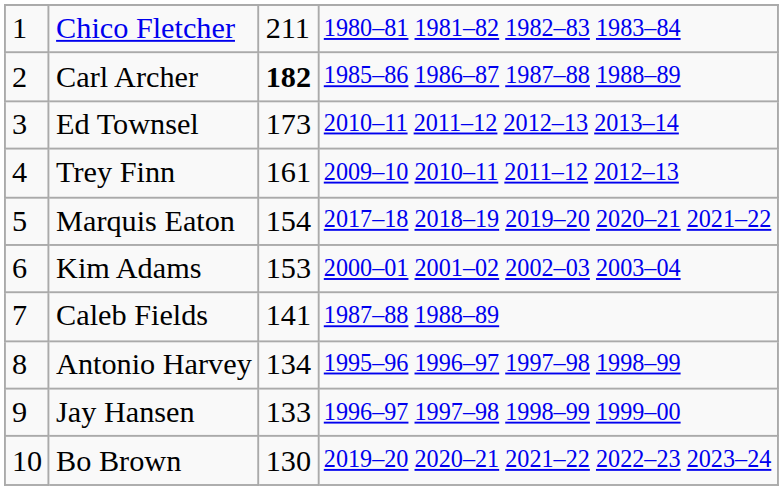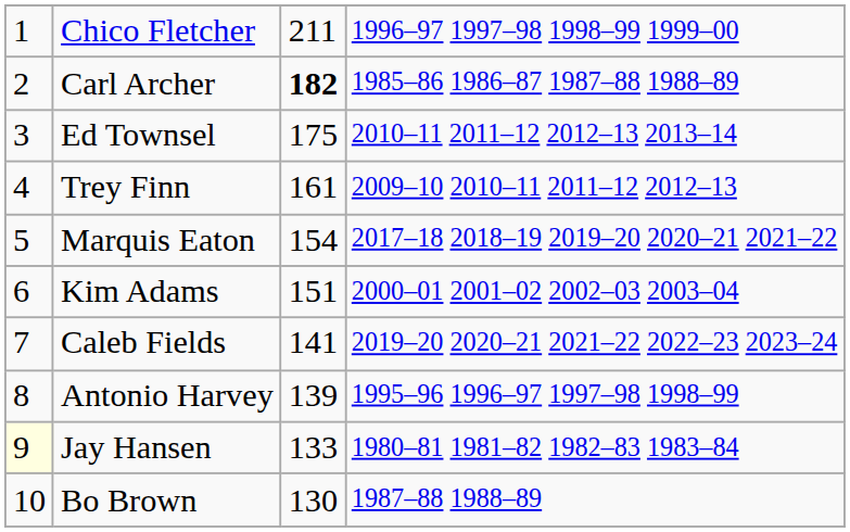 <table class="wikitable">
 <tr>
 </tr>
 <tr>
 <td>1</td>
 <td><a href='#'>Chico Fletcher</a></td>
 <td>211</td>
-<td style="font-size:80%;"><a href='#'>1980–81</a> <a href='#'>1981–82</a> <a href='#'>1982–83</a> <a href='#'>1983–84</a></td>
+<td style="font-size:80%;"><a href='#'>1996–97</a> <a href='#'>1997–98</a> <a href='#'>1998–99</a> <a href='#'>1999–00</a></td>
 </tr>
 <tr>
 <td>2</td>
 <td>Carl Archer</td>
 <td><strong>182</strong></td>
 <td style="font-size:80%;"><a href='#'>1985–86</a> <a href='#'>1986–87</a> <a href='#'>1987–88</a> <a href='#'>1988–89</a></td>
 </tr>
 <tr>
 <td>3</td>
 <td>Ed Townsel</td>
-<td>173</td>
+<td>175</td>
 <td style="font-size:80%;"><a href='#'>2010–11</a> <a href='#'>2011–12</a> <a href='#'>2012–13</a> <a href='#'>2013–14</a></td>
 </tr>
 <tr>
 <td>4</td>
 <td>Trey Finn</td>
 <td>161</td>
 <td style="font-size:80%;"><a href='#'>2009–10</a> <a href='#'>2010–11</a> <a href='#'>2011–12</a> <a href='#'>2012–13</a></td>
 </tr>
 <tr>
 <td>5</td>
 <td>Marquis Eaton</td>
 <td>154</td>
 <td style="font-size:80%;"><a href='#'>2017–18</a> <a href='#'>2018–19</a> <a href='#'>2019–20</a> <a href='#'>2020–21</a> <a href='#'>2021–22</a></td>
 </tr>
 <tr>
 <td>6</td>
 <td>Kim Adams</td>
-<td>153</td>
+<td>151</td>
 <td style="font-size:80%;"><a href='#'>2000–01</a> <a href='#'>2001–02</a> <a href='#'>2002–03</a> <a href='#'>2003–04</a></td>
 </tr>
 <tr>
 <td>7</td>
 <td>Caleb Fields</td>
 <td>141</td>
-<td style="font-size:80%;"><a href='#'>1987–88</a> <a href='#'>1988–89</a></td>
+<td style="font-size:80%;"><a href='#'>2019–20</a> <a href='#'>2020–21</a> <a href='#'>2021–22</a> <a href='#'>2022–23</a> <a href='#'>2023–24</a></td>
 </tr>
 <tr>
 <td>8</td>
 <td>Antonio Harvey</td>
-<td>134</td>
+<td>139</td>
 <td style="font-size:80%;"><a href='#'>1995–96</a> <a href='#'>1996–97</a> <a href='#'>1997–98</a> <a href='#'>1998–99</a></td>
 </tr>
 <tr>
-<td>9</td>
+<td style="background: lightyellow;">9</td>
 <td>Jay Hansen</td>
 <td>133</td>
-<td style="font-size:80%;"><a href='#'>1996–97</a> <a href='#'>1997–98</a> <a href='#'>1998–99</a> <a href='#'>1999–00</a></td>
+<td style="font-size:80%;"><a href='#'>1980–81</a> <a href='#'>1981–82</a> <a href='#'>1982–83</a> <a href='#'>1983–84</a></td>
 </tr>
 <tr>
 <td>10</td>
 <td>Bo Brown</td>
 <td>130</td>
-<td style="font-size:80%;"><a href='#'>2019–20</a> <a href='#'>2020–21</a> <a href='#'>2021–22</a> <a href='#'>2022–23</a> <a href='#'>2023–24</a></td>
+<td style="font-size:80%;"><a href='#'>1987–88</a> <a href='#'>1988–89</a></td>
 </tr>
 </table>
